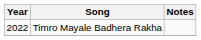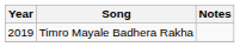 <table class="wikitable sortable">
 <tr>
 <th>Year</th>
 <th>Song</th>
 <th>Notes</th>
 </tr>
 <tr>
-<td>2022</td>
+<td>2019</td>
 <td>Timro Mayale Badhera Rakha </td>
 <td></td>
 </tr>
 <tr>
 </tr>
 </table>
